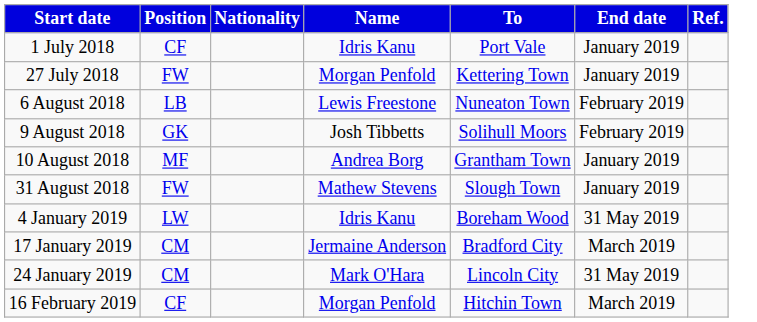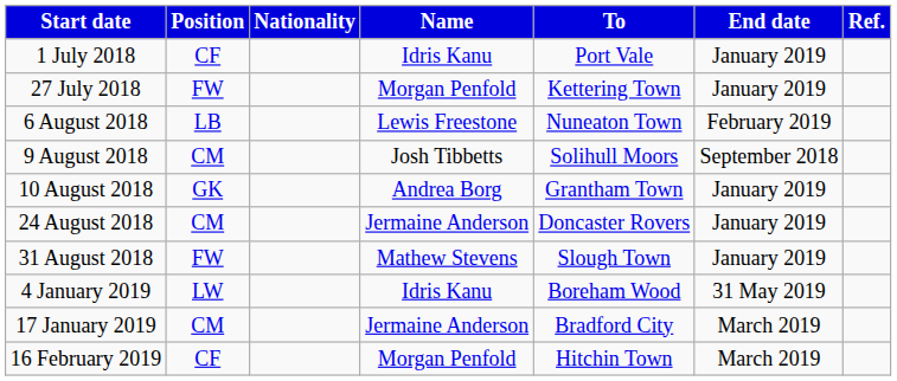 <table class="wikitable" style="text-align:center;">
 <tr>
 <th style="background:#0000DD; color:#FFFFFF;">Start date</th>
 <th style="background:#0000DD; color:#FFFFFF;">Position</th>
 <th style="background:#0000DD; color:#FFFFFF;">Nationality</th>
 <th style="background:#0000DD; color:#FFFFFF;">Name</th>
 <th style="background:#0000DD; color:#FFFFFF;">To</th>
 <th style="background:#0000DD; color:#FFFFFF;">End date</th>
 <th style="background:#0000DD; color:#FFFFFF;">Ref.</th>
 </tr>
 <tr>
 <td>1 July 2018</td>
 <td><a href='#'>CF</a></td>
 <td></td>
 <td><a href='#'>Idris Kanu</a></td>
 <td><a href='#'>Port Vale</a></td>
 <td>January 2019</td>
 <td></td>
 </tr>
 <tr>
 <td>27 July 2018</td>
 <td><a href='#'>FW</a></td>
 <td></td>
 <td><a href='#'>Morgan Penfold</a></td>
 <td><a href='#'>Kettering Town</a></td>
 <td>January 2019</td>
 <td></td>
 </tr>
 <tr>
 <td>6 August 2018</td>
 <td><a href='#'>LB</a></td>
 <td></td>
 <td><a href='#'>Lewis Freestone</a></td>
 <td><a href='#'>Nuneaton Town</a></td>
 <td>February 2019</td>
 <td></td>
 </tr>
 <tr>
 <td>9 August 2018</td>
-<td><a href='#'>GK</a></td>
+<td><a href='#'>CM</a></td>
 <td></td>
 <td>Josh Tibbetts</td>
 <td><a href='#'>Solihull Moors</a></td>
-<td>February 2019</td>
+<td>September 2018</td>
 <td></td>
 </tr>
 <tr>
 <td>10 August 2018</td>
-<td><a href='#'>MF</a></td>
+<td><a href='#'>GK</a></td>
 <td></td>
 <td><a href='#'>Andrea Borg</a></td>
 <td><a href='#'>Grantham Town</a></td>
+<td>January 2019</td>
+<td></td>
+</tr>
+<tr>
+<td>24 August 2018</td>
+<td><a href='#'>CM</a></td>
+<td></td>
+<td><a href='#'>Jermaine Anderson</a></td>
+<td><a href='#'>Doncaster Rovers</a></td>
 <td>January 2019</td>
 <td></td>
 </tr>
 <tr>
 <td>31 August 2018</td>
 <td><a href='#'>FW</a></td>
 <td></td>
 <td><a href='#'>Mathew Stevens</a></td>
 <td><a href='#'>Slough Town</a></td>
 <td>January 2019</td>
 <td></td>
 </tr>
 <tr>
 <td>4 January 2019</td>
 <td><a href='#'>LW</a></td>
 <td></td>
 <td><a href='#'>Idris Kanu</a></td>
 <td><a href='#'>Boreham Wood</a></td>
 <td>31 May 2019</td>
 <td></td>
 </tr>
 <tr>
 <td>17 January 2019</td>
 <td><a href='#'>CM</a></td>
 <td></td>
 <td><a href='#'>Jermaine Anderson</a></td>
 <td><a href='#'>Bradford City</a></td>
 <td>March 2019</td>
 <td></td>
 </tr>
 <tr>
-<td>24 January 2019</td>
-<td><a href='#'>CM</a></td>
-<td></td>
-<td><a href='#'>Mark O'Hara</a></td>
-<td><a href='#'>Lincoln City</a></td>
-<td>31 May 2019</td>
-<td></td>
-</tr>
-<tr>
 <td>16 February 2019</td>
 <td><a href='#'>CF</a></td>
 <td></td>
 <td><a href='#'>Morgan Penfold</a></td>
 <td><a href='#'>Hitchin Town</a></td>
 <td>March 2019</td>
 <td></td>
 </tr>
 </table>
